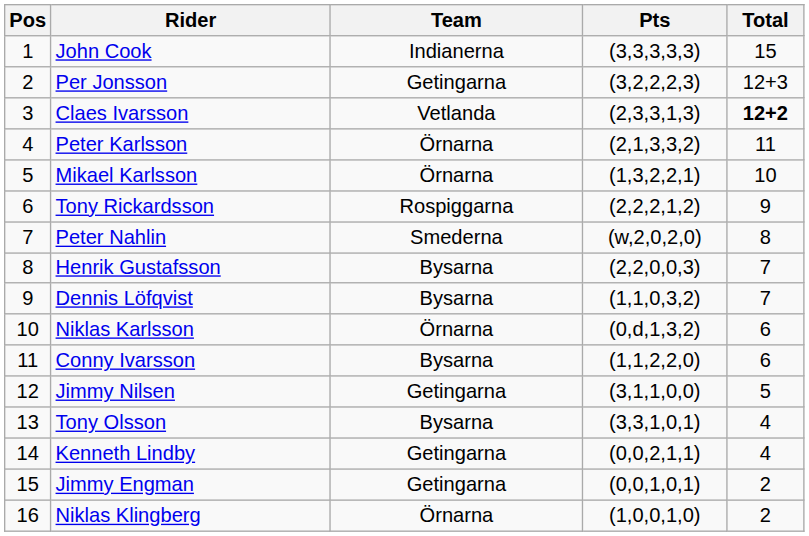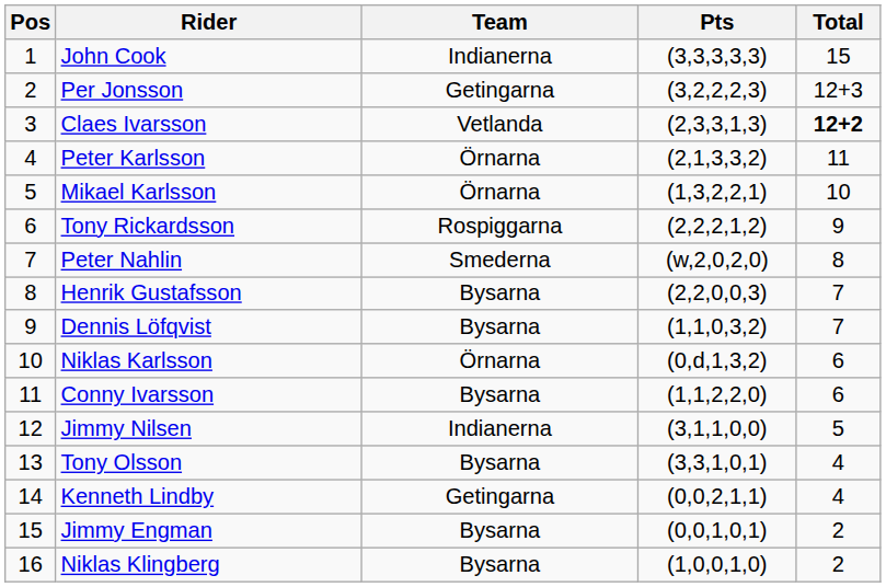 <table class=wikitable style="font-size:93%;">
 <tr>
 <th width=25px>Pos</th>
 <th width=200px>Rider</th>
 <th width=180px>Team</th>
 <th width=100px>Pts</th>
 <th width=50px>Total</th>
 </tr>
 <tr align=center>
 <td>1</td>
 <td align=left><a href='#'>John Cook</a></td>
 <td>Indianerna</td>
 <td>(3,3,3,3,3)</td>
 <td>15</td>
 </tr>
 <tr align=center>
 <td>2</td>
 <td align=left><a href='#'>Per Jonsson</a></td>
 <td>Getingarna</td>
 <td>(3,2,2,2,3)</td>
 <td>12+3</td>
 </tr>
 <tr align=center>
 <td>3</td>
 <td align=left><a href='#'>Claes Ivarsson</a></td>
 <td>Vetlanda</td>
 <td>(2,3,3,1,3)</td>
 <td><strong>12+2</strong></td>
 </tr>
 <tr align=center>
 <td>4</td>
 <td align=left><a href='#'>Peter Karlsson</a></td>
 <td>Örnarna</td>
 <td>(2,1,3,3,2)</td>
 <td>11</td>
 </tr>
 <tr align=center>
 <td>5</td>
 <td align=left><a href='#'>Mikael Karlsson</a></td>
 <td>Örnarna</td>
 <td>(1,3,2,2,1)</td>
 <td>10</td>
 </tr>
 <tr align=center>
 <td>6</td>
 <td align=left><a href='#'>Tony Rickardsson</a></td>
 <td>Rospiggarna</td>
 <td>(2,2,2,1,2)</td>
 <td>9</td>
 </tr>
 <tr align=center>
 <td>7</td>
 <td align=left><a href='#'>Peter Nahlin</a></td>
 <td>Smederna</td>
 <td>(w,2,0,2,0)</td>
 <td>8</td>
 </tr>
 <tr align=center>
 <td>8</td>
 <td align=left><a href='#'>Henrik Gustafsson</a></td>
 <td>Bysarna</td>
 <td>(2,2,0,0,3)</td>
 <td>7</td>
 </tr>
 <tr align=center>
 <td>9</td>
 <td align=left><a href='#'>Dennis Löfqvist</a></td>
 <td>Bysarna</td>
 <td>(1,1,0,3,2)</td>
 <td>7</td>
 </tr>
 <tr align=center>
 <td>10</td>
 <td align=left><a href='#'>Niklas Karlsson</a></td>
 <td>Örnarna</td>
 <td>(0,d,1,3,2)</td>
 <td>6</td>
 </tr>
 <tr align=center>
 <td>11</td>
 <td align=left><a href='#'>Conny Ivarsson</a></td>
 <td>Bysarna</td>
 <td>(1,1,2,2,0)</td>
 <td>6</td>
 </tr>
 <tr align=center>
 <td>12</td>
 <td align=left><a href='#'>Jimmy Nilsen</a></td>
-<td>Getingarna</td>
+<td>Indianerna</td>
 <td>(3,1,1,0,0)</td>
 <td>5</td>
 </tr>
 <tr align=center>
 <td>13</td>
 <td align=left><a href='#'>Tony Olsson</a></td>
 <td>Bysarna</td>
 <td>(3,3,1,0,1)</td>
 <td>4</td>
 </tr>
 <tr align=center>
 <td>14</td>
 <td align=left><a href='#'>Kenneth Lindby</a></td>
 <td>Getingarna</td>
 <td>(0,0,2,1,1)</td>
 <td>4</td>
 </tr>
 <tr align=center>
 <td>15</td>
 <td align=left><a href='#'>Jimmy Engman</a></td>
-<td>Getingarna</td>
+<td>Bysarna</td>
 <td>(0,0,1,0,1)</td>
 <td>2</td>
 </tr>
 <tr align=center>
 <td>16</td>
 <td align=left><a href='#'>Niklas Klingberg</a></td>
-<td>Örnarna</td>
+<td>Bysarna</td>
 <td>(1,0,0,1,0)</td>
 <td>2</td>
 </tr>
 </table>
